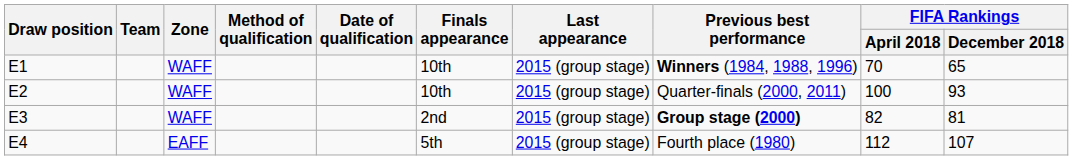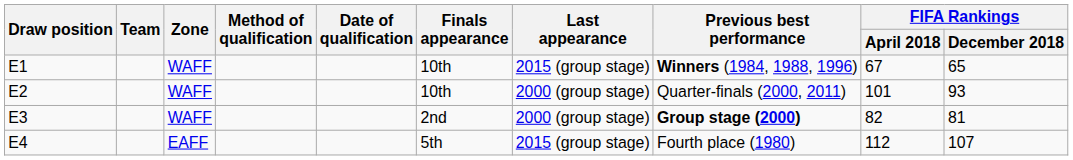 <table class="wikitable sortable">
 <tr>
 <th rowspan=2>Draw position</th>
 <th rowspan=2>Team</th>
 <th rowspan=2>Zone</th>
 <th rowspan=2>Method of<br>qualification</th>
 <th rowspan=2>Date of<br>qualification</th>
 <th rowspan=2 data-sort-type="number">Finals<br>appearance</th>
 <th rowspan=2>Last<br>appearance</th>
 <th rowspan=2>Previous best<br>performance</th>
 <th colspan=2><a href='#'>FIFA Rankings</a></th>
 </tr>
 <tr>
 <th>April 2018</th>
 <th>December 2018</th>
 </tr>
 <tr>
 <td>E1</td>
 <td style=white-space:nowrap></td>
 <td><a href='#'>WAFF</a></td>
 <td></td>
 <td></td>
 <td>10th</td>
 <td><a href='#'>2015</a> (group stage)</td>
 <td><strong>Winners</strong> (<a href='#'>1984</a>, <a href='#'>1988</a>, <a href='#'>1996</a>)</td>
-<td>70</td>
+<td>67</td>
 <td>65</td>
 </tr>
 <tr>
 <td>E2</td>
 <td style=white-space:nowrap></td>
 <td><a href='#'>WAFF</a></td>
 <td></td>
 <td></td>
 <td>10th</td>
-<td><a href='#'>2015</a> (group stage)</td>
+<td><a href='#'>2000</a> (group stage)</td>
 <td>Quarter-finals (<a href='#'>2000</a>, <a href='#'>2011</a>)</td>
-<td>100</td>
+<td>101</td>
 <td>93</td>
 </tr>
 <tr>
 <td>E3</td>
 <td style=white-space:nowrap></td>
 <td><a href='#'>WAFF</a></td>
 <td></td>
 <td></td>
 <td>2nd</td>
-<td><a href='#'>2015</a> (group stage)</td>
+<td><a href='#'>2000</a> (group stage)</td>
 <td><strong>Group stage (<a href='#'>2000</a>)</strong></td>
 <td>82</td>
 <td>81</td>
 </tr>
 <tr>
 <td>E4</td>
 <td style=white-space:nowrap></td>
 <td><a href='#'>EAFF</a></td>
 <td></td>
 <td></td>
 <td>5th</td>
 <td><a href='#'>2015</a> (group stage)</td>
 <td>Fourth place (<a href='#'>1980</a>)</td>
 <td>112</td>
 <td>107</td>
 </tr>
 </table>
